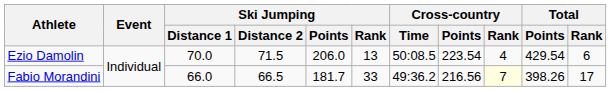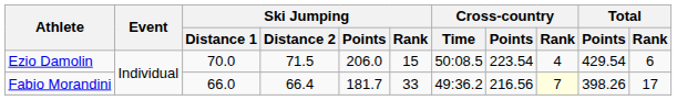 <table class="wikitable" style="font-size:90%">
 <tr>
 <th rowspan="2">Athlete</th>
 <th rowspan="2">Event</th>
 <th colspan="4">Ski Jumping</th>
 <th colspan="3">Cross-country</th>
 <th colspan="2">Total</th>
 </tr>
 <tr>
 <th>Distance 1</th>
 <th>Distance 2</th>
 <th>Points</th>
 <th>Rank</th>
 <th>Time</th>
 <th>Points</th>
 <th>Rank</th>
 <th>Points</th>
 <th>Rank</th>
 </tr>
 <tr>
 <td><a href='#'>Ezio Damolin</a></td>
 <td rowspan="2">Individual</td>
 <td align="center">70.0</td>
 <td align="center">71.5</td>
 <td align="center">206.0</td>
-<td align="center">13</td>
+<td align="center">15</td>
 <td align="center">50:08.5</td>
 <td align="center">223.54</td>
 <td align="center">4</td>
 <td align="center">429.54</td>
 <td align="center">6</td>
 </tr>
 <tr>
 <td><a href='#'>Fabio Morandini</a></td>
 <td align="center">66.0</td>
-<td align="center">66.5</td>
+<td align="center">66.4</td>
 <td align="center">181.7</td>
 <td align="center">33</td>
 <td align="center">49:36.2</td>
 <td align="center">216.56</td>
 <td align="center" style="background: lightyellow;">7</td>
 <td align="center">398.26</td>
 <td align="center">17</td>
 </tr>
 </table>
